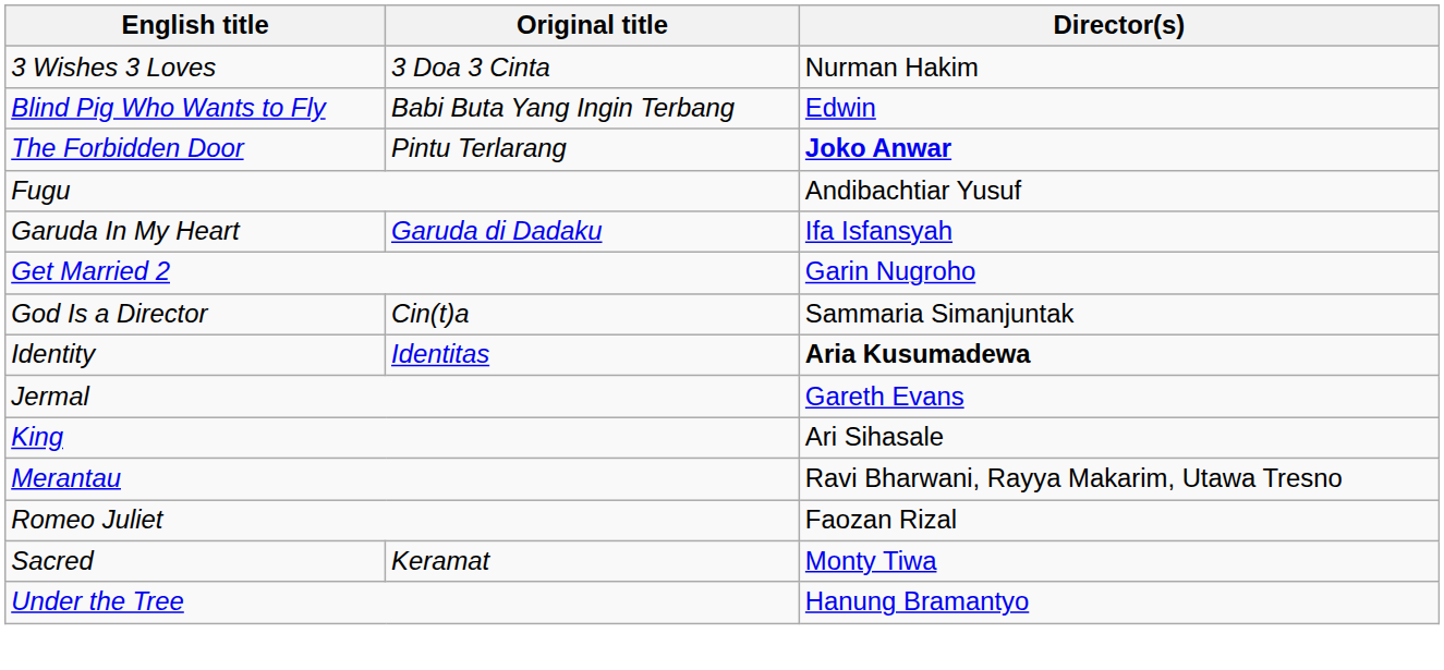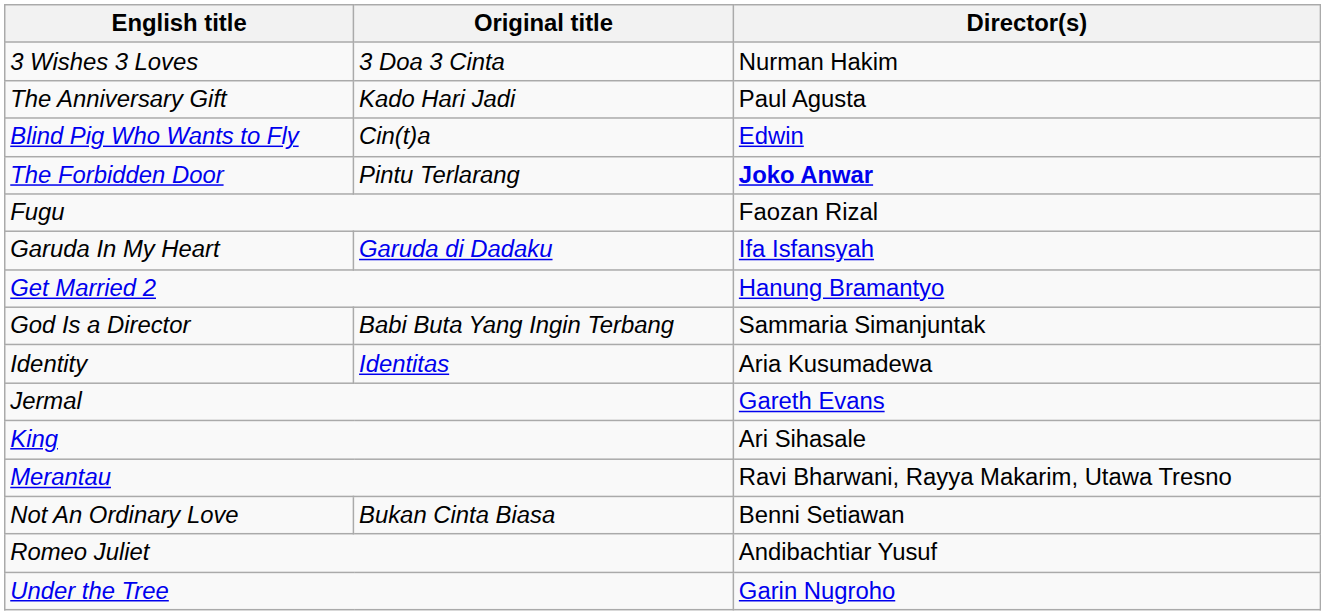 <table class="sortable wikitable" style="width:100%; margin-bottom:4px">
 <tr>
 <th>English title</th>
 <th>Original title</th>
 <th>Director(s)</th>
 </tr>
 <tr>
 <td><em>3 Wishes 3 Loves</em></td>
 <td><em>3 Doa 3 Cinta</em></td>
 <td>Nurman Hakim</td>
 </tr>
 <tr>
+<td><em>The Anniversary Gift</em></td>
+<td><em>Kado Hari Jadi</em></td>
+<td>Paul Agusta</td>
+</tr>
+<tr>
 <td><em><a href='#'>Blind Pig Who Wants to Fly</a></em></td>
-<td><em>Babi Buta Yang Ingin Terbang</em></td>
+<td><em>Cin(t)a</em></td>
 <td><a href='#'>Edwin</a></td>
 </tr>
 <tr>
 <td><em><a href='#'>The Forbidden Door</a></em></td>
 <td><em>Pintu Terlarang</em></td>
 <td><strong><a href='#'>Joko Anwar</a></strong></td>
 </tr>
 <tr>
 <td colspan="2"><em>Fugu</em></td>
-<td>Andibachtiar Yusuf</td>
+<td>Faozan Rizal</td>
 </tr>
 <tr>
 <td><em>Garuda In My Heart</em></td>
 <td><em><a href='#'>Garuda di Dadaku</a></em></td>
 <td><a href='#'>Ifa Isfansyah</a></td>
 </tr>
 <tr>
 <td colspan="2"><em><a href='#'>Get Married 2</a></em></td>
-<td><a href='#'>Garin Nugroho</a></td>
+<td><a href='#'>Hanung Bramantyo</a></td>
 </tr>
 <tr>
 <td><em>God Is a Director</em></td>
-<td><em>Cin(t)a</em></td>
+<td><em>Babi Buta Yang Ingin Terbang</em></td>
 <td>Sammaria Simanjuntak</td>
 </tr>
 <tr>
 <td><em>Identity</em></td>
 <td><em><a href='#'>Identitas</a></em></td>
-<td><strong>Aria Kusumadewa</strong></td>
+<td>Aria Kusumadewa</td>
 </tr>
 <tr>
 <td colspan="2"><em>Jermal</em></td>
 <td><a href='#'>Gareth Evans</a></td>
 </tr>
 <tr>
 <td colspan="2"><em><a href='#'>King</a></em></td>
 <td>Ari Sihasale</td>
 </tr>
 <tr>
 <td colspan="2"><em><a href='#'>Merantau</a></em></td>
 <td>Ravi Bharwani, Rayya Makarim, Utawa Tresno</td>
 </tr>
 <tr>
-<td colspan="2"><em>Romeo Juliet</em></td>
-<td>Faozan Rizal</td>
+<td><em>Not An Ordinary Love</em></td>
+<td><em>Bukan Cinta Biasa</em></td>
+<td>Benni Setiawan</td>
 </tr>
 <tr>
-<td><em>Sacred</em></td>
-<td><em>Keramat</em></td>
-<td><a href='#'>Monty Tiwa</a></td>
+<td colspan="2"><em>Romeo Juliet</em></td>
+<td>Andibachtiar Yusuf</td>
 </tr>
 <tr>
 <td colspan="2"><em><a href='#'>Under the Tree</a></em></td>
-<td><a href='#'>Hanung Bramantyo</a></td>
+<td><a href='#'>Garin Nugroho</a></td>
 </tr>
 </table>
